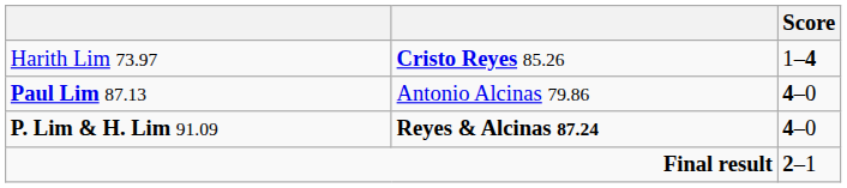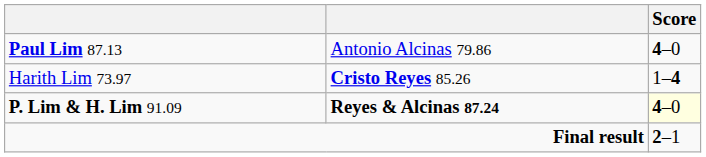 <table class="wikitable">
 <tr>
 <th width=270><strong></strong></th>
 <th width=270></th>
 <th>Score</th>
 </tr>
 <tr>
+<td><strong><a href='#'>Paul Lim</a></strong> <small><span>87.13</span></small></td>
+<td><a href='#'>Antonio Alcinas</a> <small><span>79.86</span></small></td>
+<td><strong>4</strong>–0</td>
+</tr>
+<tr>
 <td><a href='#'>Harith Lim</a> <small><span>73.97</span></small></td>
 <td><strong><a href='#'>Cristo Reyes</a></strong> <small><span>85.26</span></small></td>
 <td>1–<strong>4</strong></td>
 </tr>
 <tr>
-<td><strong><a href='#'>Paul Lim</a></strong> <small><span>87.13</span></small></td>
-<td><a href='#'>Antonio Alcinas</a> <small><span>79.86</span></small></td>
-<td><strong>4</strong>–0</td>
-</tr>
-<tr>
 <td><strong>P. Lim & H. Lim</strong> <small><span>91.09</span></small></td>
 <td><strong>Reyes & Alcinas <small><span>87.24</span></small></strong></td>
-<td><strong>4</strong>–0</td>
+<td style="background: lightyellow;"><strong>4</strong>–0</td>
 </tr>
 <tr>
 <td colspan="2" align="right"><strong>Final result</strong></td>
 <td><strong>2</strong>–1</td>
 </tr>
 </table>
